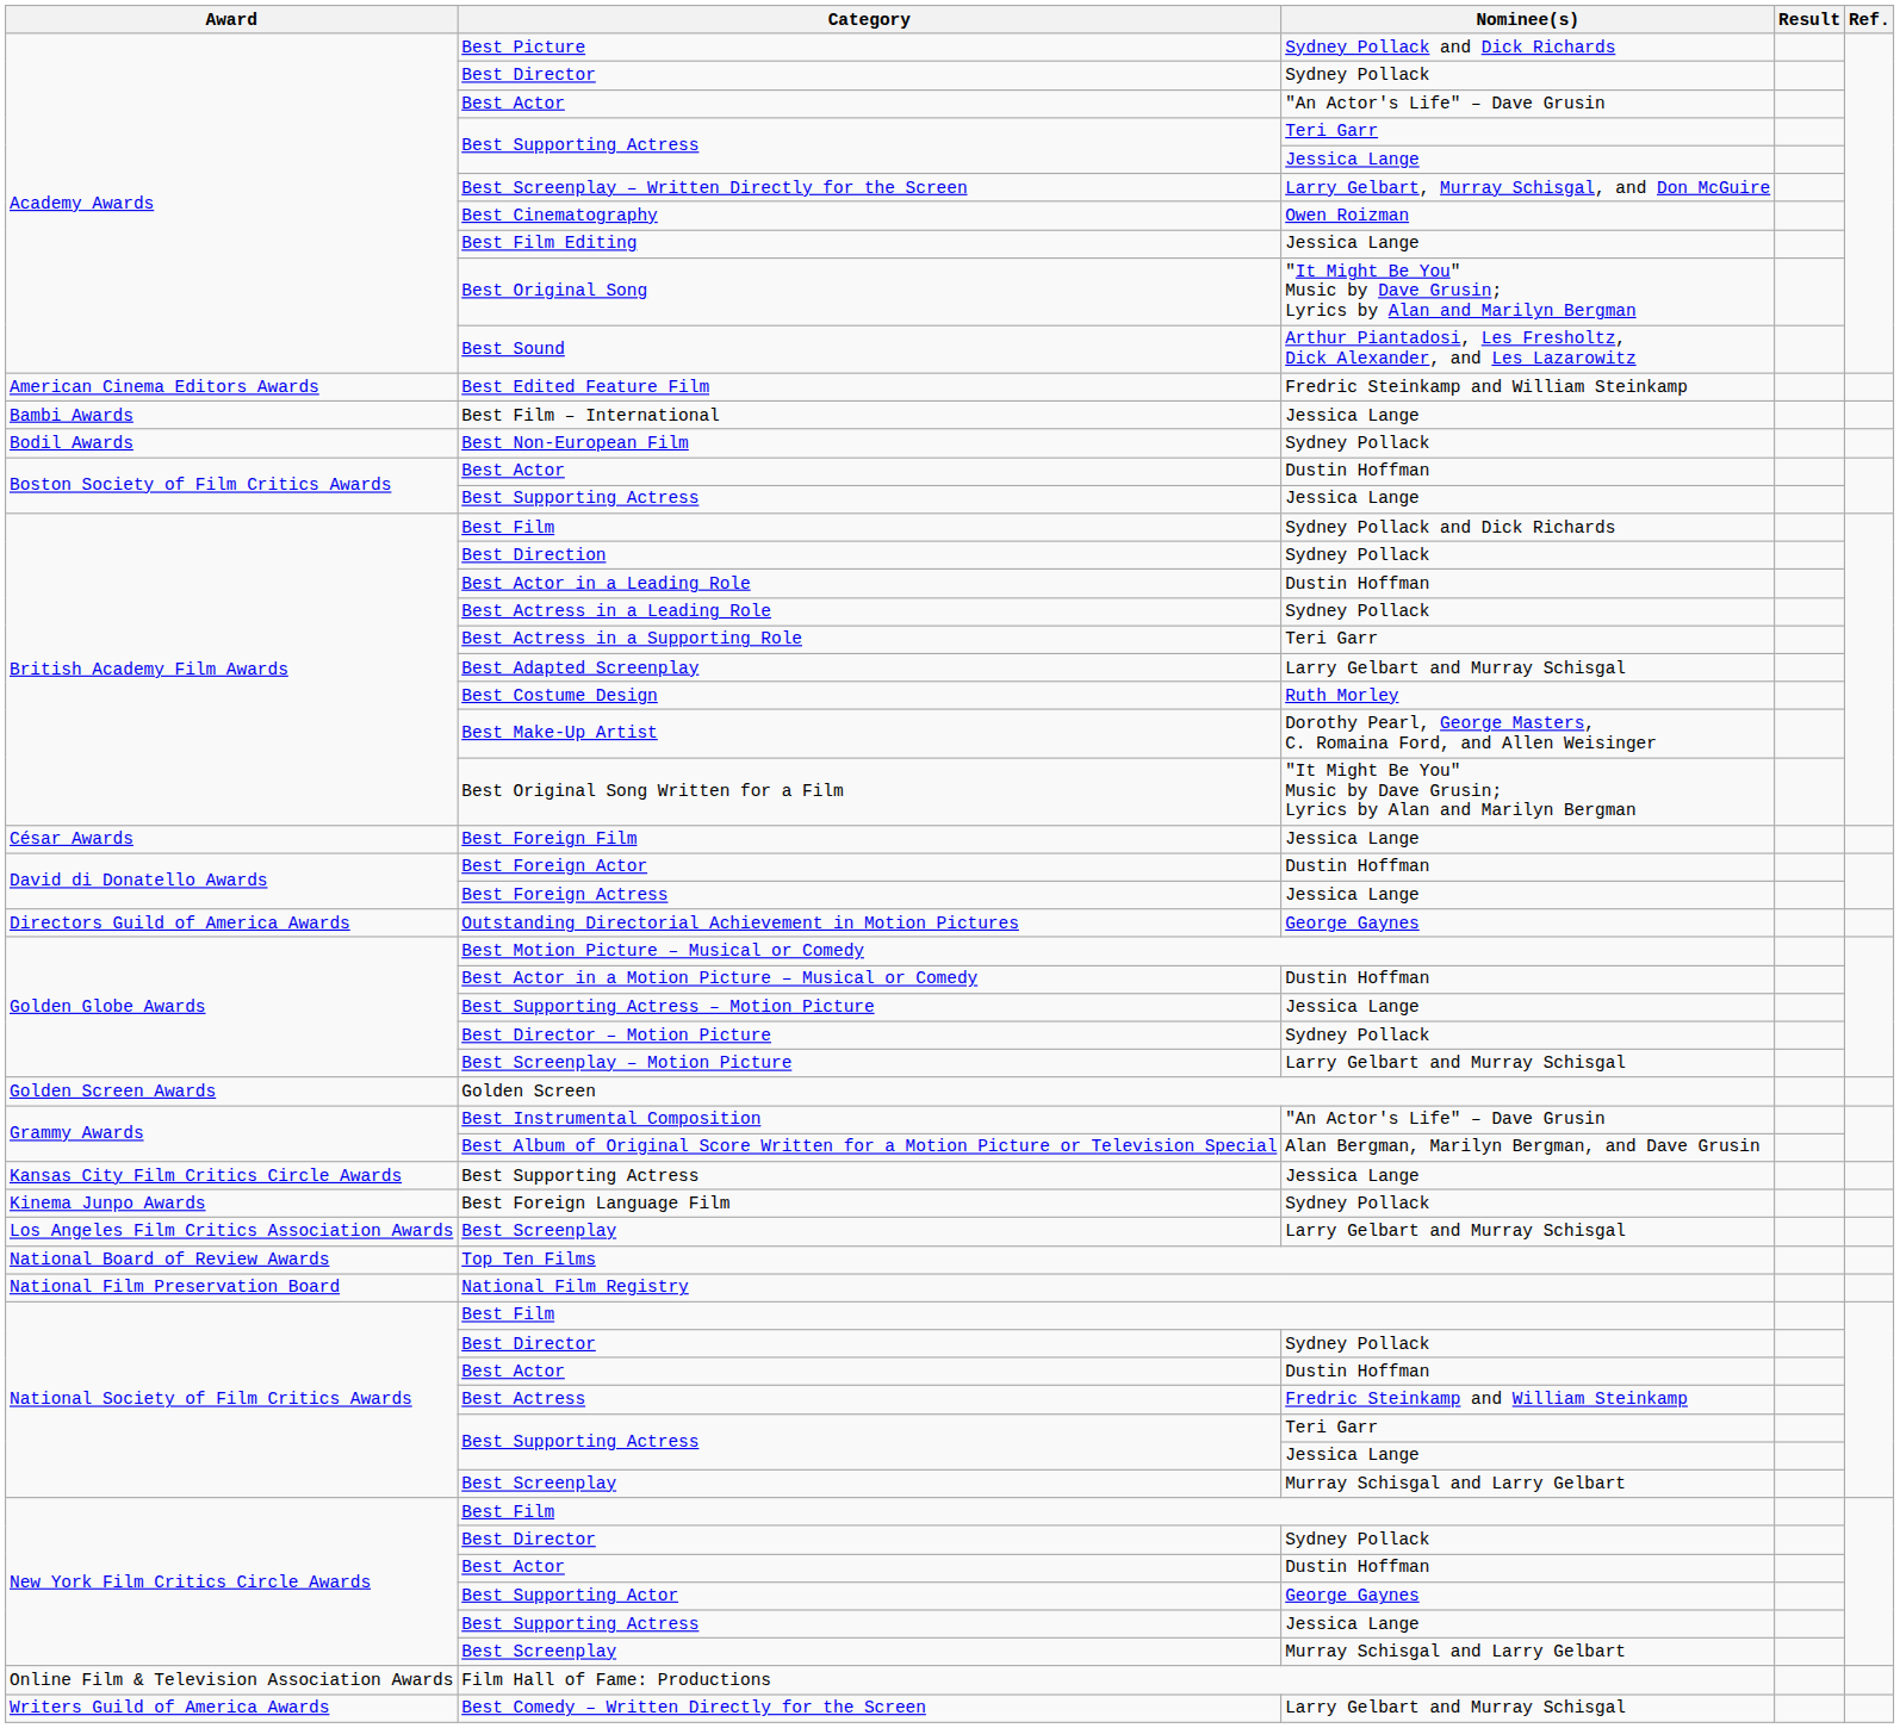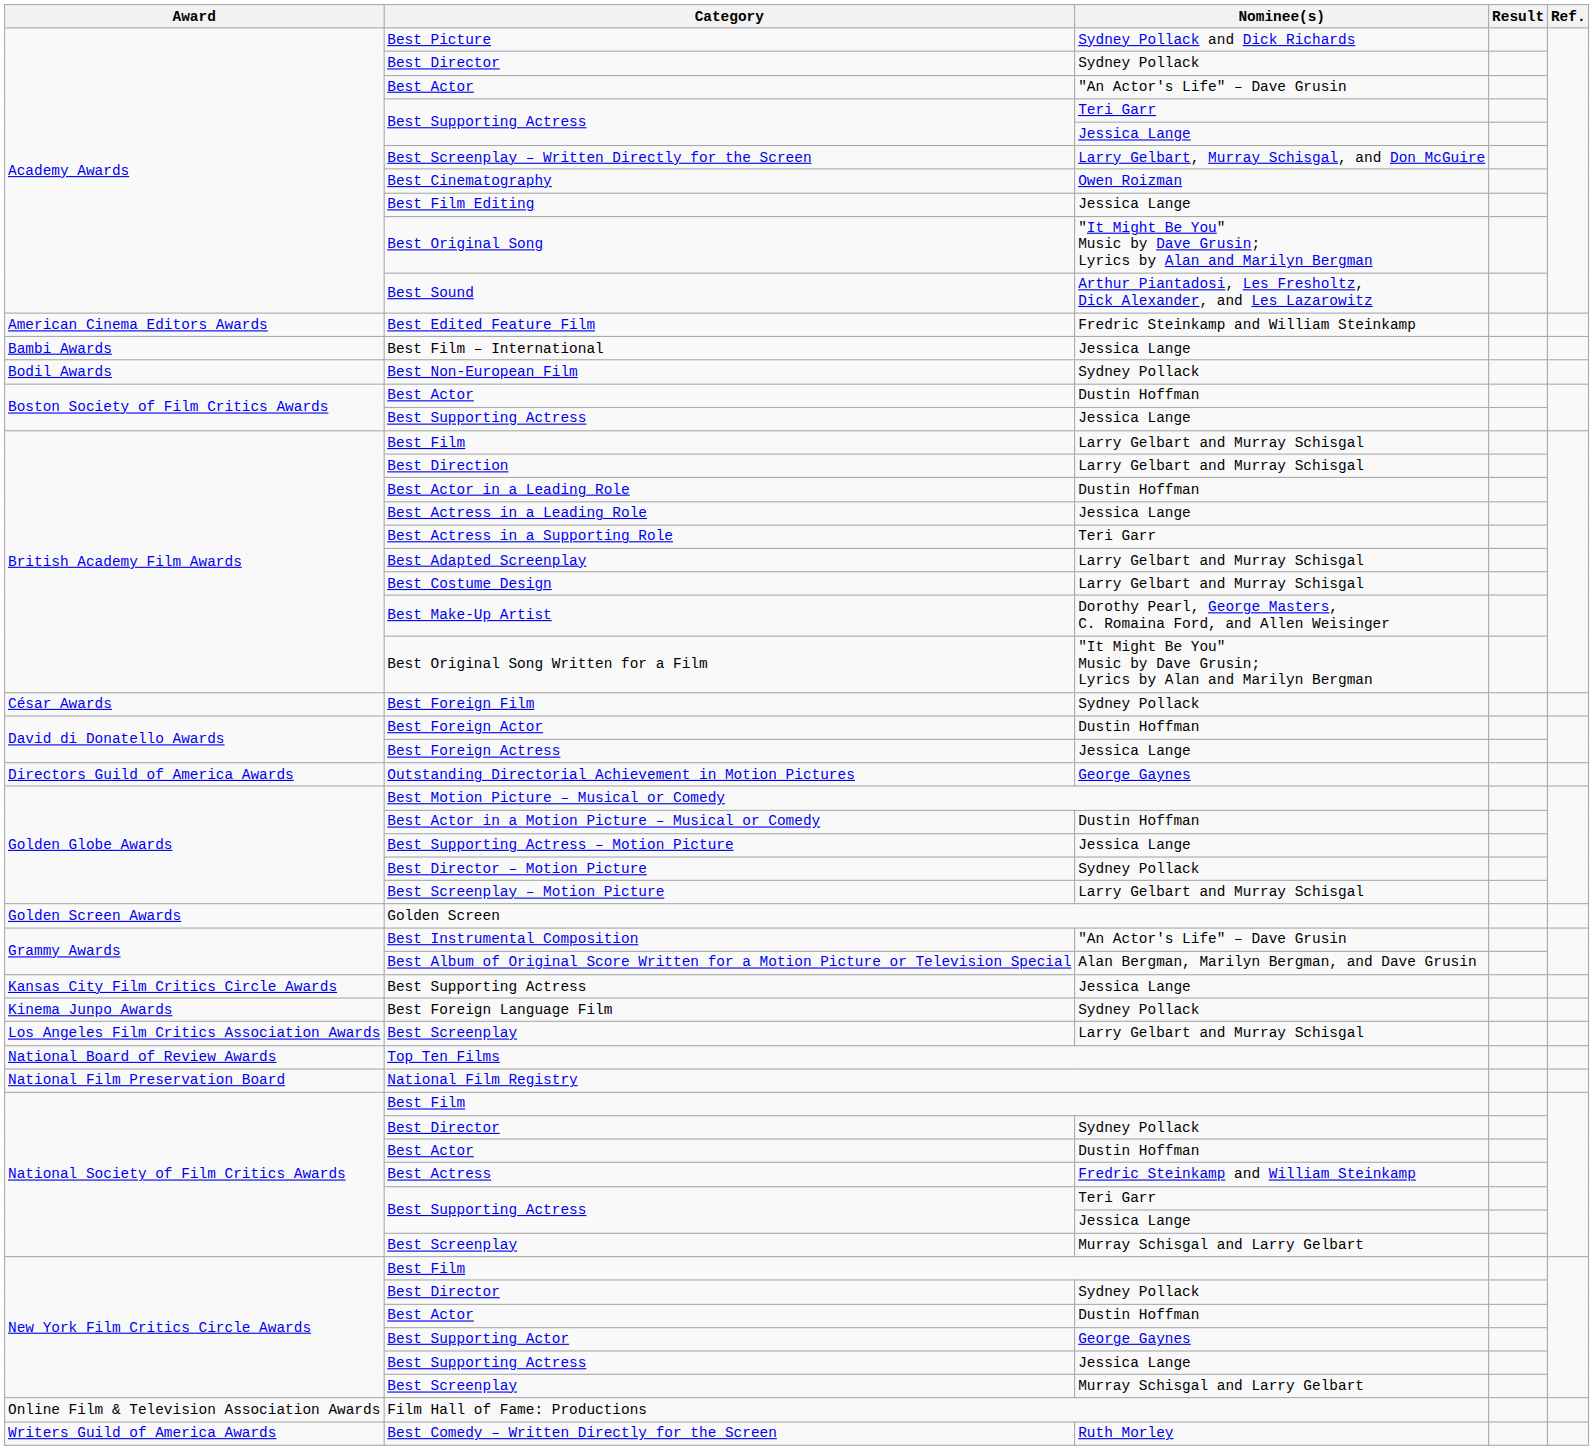 <table class="wikitable plainrowheaders">
 <tr>
 <th>Award</th>
 <th>Category</th>
 <th>Nominee(s)</th>
 <th>Result</th>
 <th>Ref.</th>
 </tr>
 <tr>
 <td rowspan="10"><a href='#'>Academy Awards</a></td>
 <td><a href='#'>Best Picture</a></td>
 <td><a href='#'>Sydney Pollack</a> and <a href='#'>Dick Richards</a></td>
 <td></td>
 <td align="center" rowspan="10"></td>
 </tr>
 <tr>
 <td><a href='#'>Best Director</a></td>
 <td>Sydney Pollack</td>
 <td></td>
 </tr>
 <tr>
 <td><a href='#'>Best Actor</a></td>
 <td>"An Actor's Life" – Dave Grusin</td>
 <td></td>
 </tr>
 <tr>
 <td rowspan="2"><a href='#'>Best Supporting Actress</a></td>
 <td><a href='#'>Teri Garr</a></td>
 <td></td>
 </tr>
 <tr>
 <td><a href='#'>Jessica Lange</a></td>
 <td></td>
 </tr>
 <tr>
 <td><a href='#'>Best Screenplay – Written Directly for the Screen</a></td>
 <td><a href='#'>Larry Gelbart</a>, <a href='#'>Murray Schisgal</a>, and <a href='#'>Don McGuire</a></td>
 <td></td>
 </tr>
 <tr>
 <td><a href='#'>Best Cinematography</a></td>
 <td><a href='#'>Owen Roizman</a></td>
 <td></td>
 </tr>
 <tr>
 <td><a href='#'>Best Film Editing</a></td>
 <td>Jessica Lange </td>
 <td></td>
 </tr>
 <tr>
 <td><a href='#'>Best Original Song</a></td>
 <td>"<a href='#'>It Might Be You</a>" <br> Music by <a href='#'>Dave Grusin</a>; <br> Lyrics by <a href='#'>Alan and Marilyn Bergman</a></td>
 <td></td>
 </tr>
 <tr>
 <td><a href='#'>Best Sound</a></td>
 <td><a href='#'>Arthur Piantadosi</a>, <a href='#'>Les Fresholtz</a>, <br> <a href='#'>Dick Alexander</a>, and <a href='#'>Les Lazarowitz</a></td>
 <td></td>
 </tr>
 <tr>
 <td><a href='#'>American Cinema Editors Awards</a></td>
 <td><a href='#'>Best Edited Feature Film</a></td>
 <td>Fredric Steinkamp and William Steinkamp</td>
 <td></td>
 <td align="center"></td>
 </tr>
 <tr>
 <td><a href='#'>Bambi Awards</a></td>
 <td>Best Film – International</td>
 <td>Jessica Lange </td>
 <td></td>
 <td align="center"></td>
 </tr>
 <tr>
 <td><a href='#'>Bodil Awards</a></td>
 <td><a href='#'>Best Non-European Film</a></td>
 <td>Sydney Pollack</td>
 <td></td>
 <td align="center"></td>
 </tr>
 <tr>
 <td rowspan="2"><a href='#'>Boston Society of Film Critics Awards</a></td>
 <td><a href='#'>Best Actor</a></td>
 <td>Dustin Hoffman</td>
 <td></td>
 <td align="center" rowspan="2"></td>
 </tr>
 <tr>
 <td><a href='#'>Best Supporting Actress</a></td>
 <td>Jessica Lange</td>
 <td></td>
 </tr>
 <tr>
 <td rowspan="9"><a href='#'>British Academy Film Awards</a></td>
 <td><a href='#'>Best Film</a></td>
-<td>Sydney Pollack and Dick Richards</td>
+<td>Larry Gelbart and Murray Schisgal</td>
 <td></td>
 <td align="center" rowspan="9"></td>
 </tr>
 <tr>
 <td><a href='#'>Best Direction</a></td>
-<td>Sydney Pollack</td>
+<td>Larry Gelbart and Murray Schisgal</td>
 <td></td>
 </tr>
 <tr>
 <td><a href='#'>Best Actor in a Leading Role</a></td>
 <td>Dustin Hoffman</td>
 <td></td>
 </tr>
 <tr>
 <td><a href='#'>Best Actress in a Leading Role</a></td>
-<td>Sydney Pollack</td>
+<td>Jessica Lange</td>
 <td></td>
 </tr>
 <tr>
 <td><a href='#'>Best Actress in a Supporting Role</a></td>
 <td>Teri Garr</td>
 <td></td>
 </tr>
 <tr>
 <td><a href='#'>Best Adapted Screenplay</a></td>
 <td>Larry Gelbart and Murray Schisgal</td>
 <td></td>
 </tr>
 <tr>
 <td><a href='#'>Best Costume Design</a></td>
-<td><a href='#'>Ruth Morley</a></td>
+<td>Larry Gelbart and Murray Schisgal</td>
 <td></td>
 </tr>
 <tr>
 <td><a href='#'>Best Make-Up Artist</a></td>
 <td>Dorothy Pearl, <a href='#'>George Masters</a>, <br> C. Romaina Ford, and Allen Weisinger</td>
 <td></td>
 </tr>
 <tr>
 <td>Best Original Song Written for a Film</td>
 <td>"It Might Be You" <br> Music by Dave Grusin; <br> Lyrics by Alan and Marilyn Bergman</td>
 <td></td>
 </tr>
 <tr>
 <td><a href='#'>César Awards</a></td>
 <td><a href='#'>Best Foreign Film</a></td>
-<td>Jessica Lange</td>
+<td>Sydney Pollack</td>
 <td></td>
 <td align="center"></td>
 </tr>
 <tr>
 <td rowspan="2"><a href='#'>David di Donatello Awards</a></td>
 <td><a href='#'>Best Foreign Actor</a></td>
 <td>Dustin Hoffman</td>
 <td></td>
 <td align="center" rowspan="2"></td>
 </tr>
 <tr>
 <td><a href='#'>Best Foreign Actress</a></td>
 <td>Jessica Lange</td>
 <td></td>
 </tr>
 <tr>
 <td><a href='#'>Directors Guild of America Awards</a></td>
 <td><a href='#'>Outstanding Directorial Achievement in Motion Pictures</a></td>
 <td><a href='#'>George Gaynes</a></td>
 <td></td>
 <td align="center"></td>
 </tr>
 <tr>
 <td rowspan="5"><a href='#'>Golden Globe Awards</a></td>
 <td colspan="2"><a href='#'>Best Motion Picture – Musical or Comedy</a></td>
 <td></td>
 <td align="center" rowspan="5"></td>
 </tr>
 <tr>
 <td><a href='#'>Best Actor in a Motion Picture – Musical or Comedy</a></td>
 <td>Dustin Hoffman</td>
 <td></td>
 </tr>
 <tr>
 <td><a href='#'>Best Supporting Actress – Motion Picture</a></td>
 <td>Jessica Lange</td>
 <td></td>
 </tr>
 <tr>
 <td><a href='#'>Best Director – Motion Picture</a></td>
 <td>Sydney Pollack</td>
 <td></td>
 </tr>
 <tr>
 <td><a href='#'>Best Screenplay – Motion Picture</a></td>
 <td>Larry Gelbart and Murray Schisgal</td>
 <td></td>
 </tr>
 <tr>
 <td><a href='#'>Golden Screen Awards</a></td>
 <td colspan="2">Golden Screen</td>
 <td></td>
 <td align="center"></td>
 </tr>
 <tr>
 <td rowspan="2"><a href='#'>Grammy Awards</a></td>
 <td><a href='#'>Best Instrumental Composition</a></td>
 <td>"An Actor's Life" – Dave Grusin</td>
 <td></td>
 <td align="center" rowspan="2"></td>
 </tr>
 <tr>
 <td><a href='#'>Best Album of Original Score Written for a Motion Picture or Television Special</a></td>
 <td>Alan Bergman, Marilyn Bergman, and Dave Grusin</td>
 <td></td>
 </tr>
 <tr>
 <td><a href='#'>Kansas City Film Critics Circle Awards</a></td>
 <td>Best Supporting Actress</td>
 <td>Jessica Lange</td>
 <td></td>
 <td align="center"></td>
 </tr>
 <tr>
 <td><a href='#'>Kinema Junpo Awards</a></td>
 <td>Best Foreign Language Film</td>
 <td>Sydney Pollack</td>
 <td></td>
 <td align="center"></td>
 </tr>
 <tr>
 <td><a href='#'>Los Angeles Film Critics Association Awards</a></td>
 <td><a href='#'>Best Screenplay</a></td>
 <td>Larry Gelbart and Murray Schisgal</td>
 <td></td>
 <td align="center"></td>
 </tr>
 <tr>
 <td><a href='#'>National Board of Review Awards</a></td>
 <td colspan="2"><a href='#'>Top Ten Films</a></td>
 <td></td>
 <td align="center"></td>
 </tr>
 <tr>
 <td><a href='#'>National Film Preservation Board</a></td>
 <td colspan="2"><a href='#'>National Film Registry</a></td>
 <td></td>
 <td align="center"></td>
 </tr>
 <tr>
 <td rowspan="7"><a href='#'>National Society of Film Critics Awards</a></td>
 <td colspan="2"><a href='#'>Best Film</a></td>
 <td></td>
 <td align="center" rowspan="7"></td>
 </tr>
 <tr>
 <td><a href='#'>Best Director</a></td>
 <td>Sydney Pollack</td>
 <td></td>
 </tr>
 <tr>
 <td><a href='#'>Best Actor</a></td>
 <td>Dustin Hoffman</td>
 <td></td>
 </tr>
 <tr>
 <td><a href='#'>Best Actress</a></td>
 <td><a href='#'>Fredric Steinkamp</a> and <a href='#'>William Steinkamp</a></td>
 <td></td>
 </tr>
 <tr>
 <td rowspan="2"><a href='#'>Best Supporting Actress</a></td>
 <td>Teri Garr</td>
 <td></td>
 </tr>
 <tr>
 <td>Jessica Lange</td>
 <td></td>
 </tr>
 <tr>
 <td><a href='#'>Best Screenplay</a></td>
 <td>Murray Schisgal and Larry Gelbart</td>
 <td></td>
 </tr>
 <tr>
 <td rowspan="6"><a href='#'>New York Film Critics Circle Awards</a></td>
 <td colspan="2"><a href='#'>Best Film</a></td>
 <td></td>
 <td align="center" rowspan="6"></td>
 </tr>
 <tr>
 <td><a href='#'>Best Director</a></td>
 <td>Sydney Pollack</td>
 <td></td>
 </tr>
 <tr>
 <td><a href='#'>Best Actor</a></td>
 <td>Dustin Hoffman</td>
 <td></td>
 </tr>
 <tr>
 <td><a href='#'>Best Supporting Actor</a></td>
 <td><a href='#'>George Gaynes</a></td>
 <td></td>
 </tr>
 <tr>
 <td><a href='#'>Best Supporting Actress</a></td>
 <td>Jessica Lange</td>
 <td></td>
 </tr>
 <tr>
 <td><a href='#'>Best Screenplay</a></td>
 <td>Murray Schisgal and Larry Gelbart</td>
 <td></td>
 </tr>
 <tr>
 <td>Online Film & Television Association Awards</td>
 <td colspan="2">Film Hall of Fame: Productions</td>
 <td></td>
 <td align="center"></td>
 </tr>
 <tr>
 <td><a href='#'>Writers Guild of America Awards</a></td>
 <td><a href='#'>Best Comedy – Written Directly for the Screen</a></td>
-<td>Larry Gelbart and Murray Schisgal</td>
+<td><a href='#'>Ruth Morley</a></td>
 <td></td>
 <td align="center"></td>
 </tr>
 </table>
